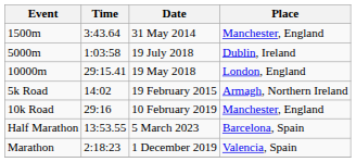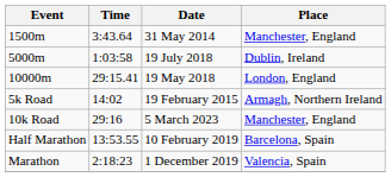 <table class="wikitable">
 <tr>
 <th>Event</th>
 <th>Time</th>
 <th>Date</th>
 <th>Place</th>
 </tr>
 <tr>
 <td>1500m</td>
 <td>3:43.64</td>
 <td>31 May 2014</td>
 <td><a href='#'>Manchester</a>, England</td>
 </tr>
 <tr>
 <td>5000m</td>
 <td>1:03:58</td>
 <td>19 July 2018</td>
 <td><a href='#'>Dublin</a>, Ireland</td>
 </tr>
 <tr>
 <td>10000m</td>
 <td>29:15.41</td>
 <td>19 May 2018</td>
 <td><a href='#'>London</a>, England</td>
 </tr>
 <tr>
 <td>5k Road</td>
 <td>14:02</td>
 <td>19 February 2015</td>
 <td><a href='#'>Armagh</a>, Northern Ireland</td>
 </tr>
 <tr>
 <td>10k Road</td>
 <td>29:16</td>
-<td>10 February 2019</td>
+<td>5 March 2023</td>
 <td><a href='#'>Manchester</a>, England</td>
 </tr>
 <tr>
 <td>Half Marathon</td>
 <td>13:53.55</td>
-<td>5 March 2023</td>
+<td>10 February 2019</td>
 <td><a href='#'>Barcelona</a>, Spain</td>
 </tr>
 <tr>
 <td>Marathon</td>
 <td>2:18:23</td>
 <td>1 December 2019</td>
 <td><a href='#'>Valencia</a>, Spain</td>
 </tr>
 <tr>
 </tr>
 </table>
